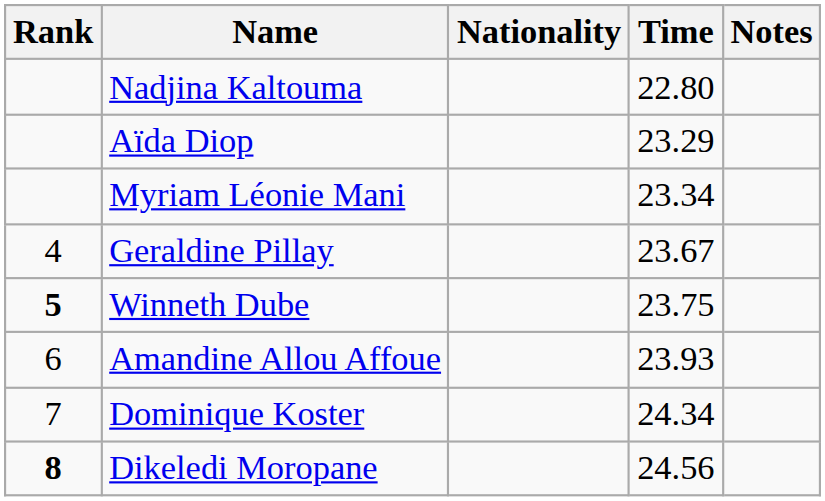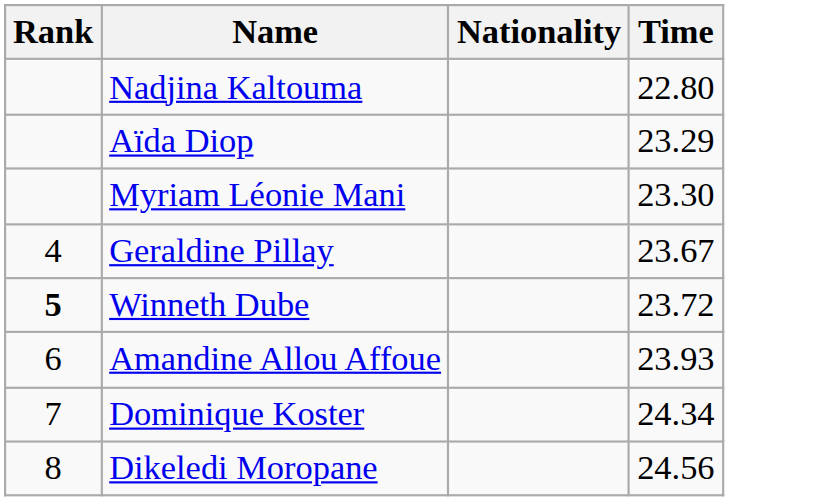 <table class="wikitable sortable" style="text-align:center">
 <tr>
 <th>Rank</th>
 <th>Name</th>
 <th>Nationality</th>
 <th>Time</th>
-<th>Notes</th>
 </tr>
 <tr>
 <td></td>
 <td align=left><a href='#'>Nadjina Kaltouma</a></td>
 <td align=left></td>
 <td>22.80</td>
-<td></td>
 </tr>
 <tr>
 <td></td>
 <td align=left><a href='#'>Aïda Diop</a></td>
 <td align=left></td>
 <td>23.29</td>
-<td></td>
 </tr>
 <tr>
 <td></td>
 <td align=left><a href='#'>Myriam Léonie Mani</a></td>
 <td align=left></td>
-<td>23.34</td>
-<td></td>
+<td>23.30</td>
 </tr>
 <tr>
 <td>4</td>
 <td align=left><a href='#'>Geraldine Pillay</a></td>
 <td align=left></td>
 <td>23.67</td>
-<td></td>
 </tr>
 <tr>
 <td><strong>5</strong></td>
 <td align=left><a href='#'>Winneth Dube</a></td>
 <td align=left></td>
-<td>23.75</td>
-<td></td>
+<td>23.72</td>
 </tr>
 <tr>
 <td>6</td>
 <td align=left><a href='#'>Amandine Allou Affoue</a></td>
 <td align=left></td>
 <td>23.93</td>
-<td></td>
 </tr>
 <tr>
 <td>7</td>
 <td align=left><a href='#'>Dominique Koster</a></td>
 <td align=left></td>
 <td>24.34</td>
-<td></td>
 </tr>
 <tr>
-<td><strong>8</strong></td>
+<td>8</td>
 <td align=left><a href='#'>Dikeledi Moropane</a></td>
 <td align=left></td>
 <td>24.56</td>
-<td></td>
 </tr>
 </table>
